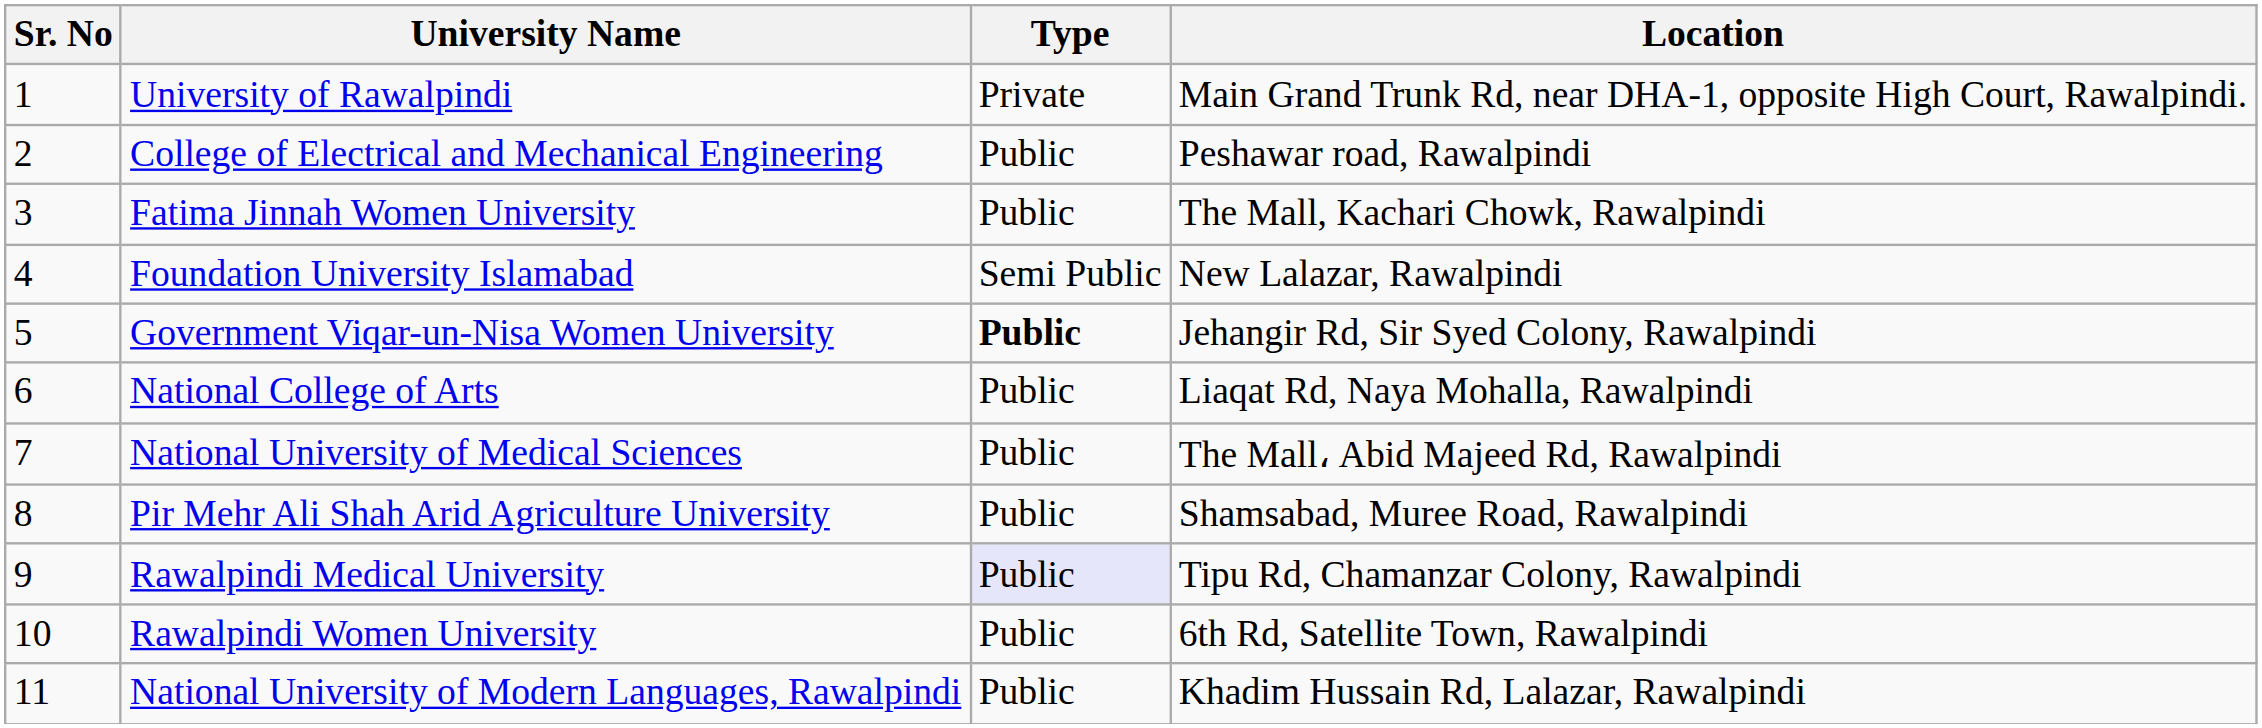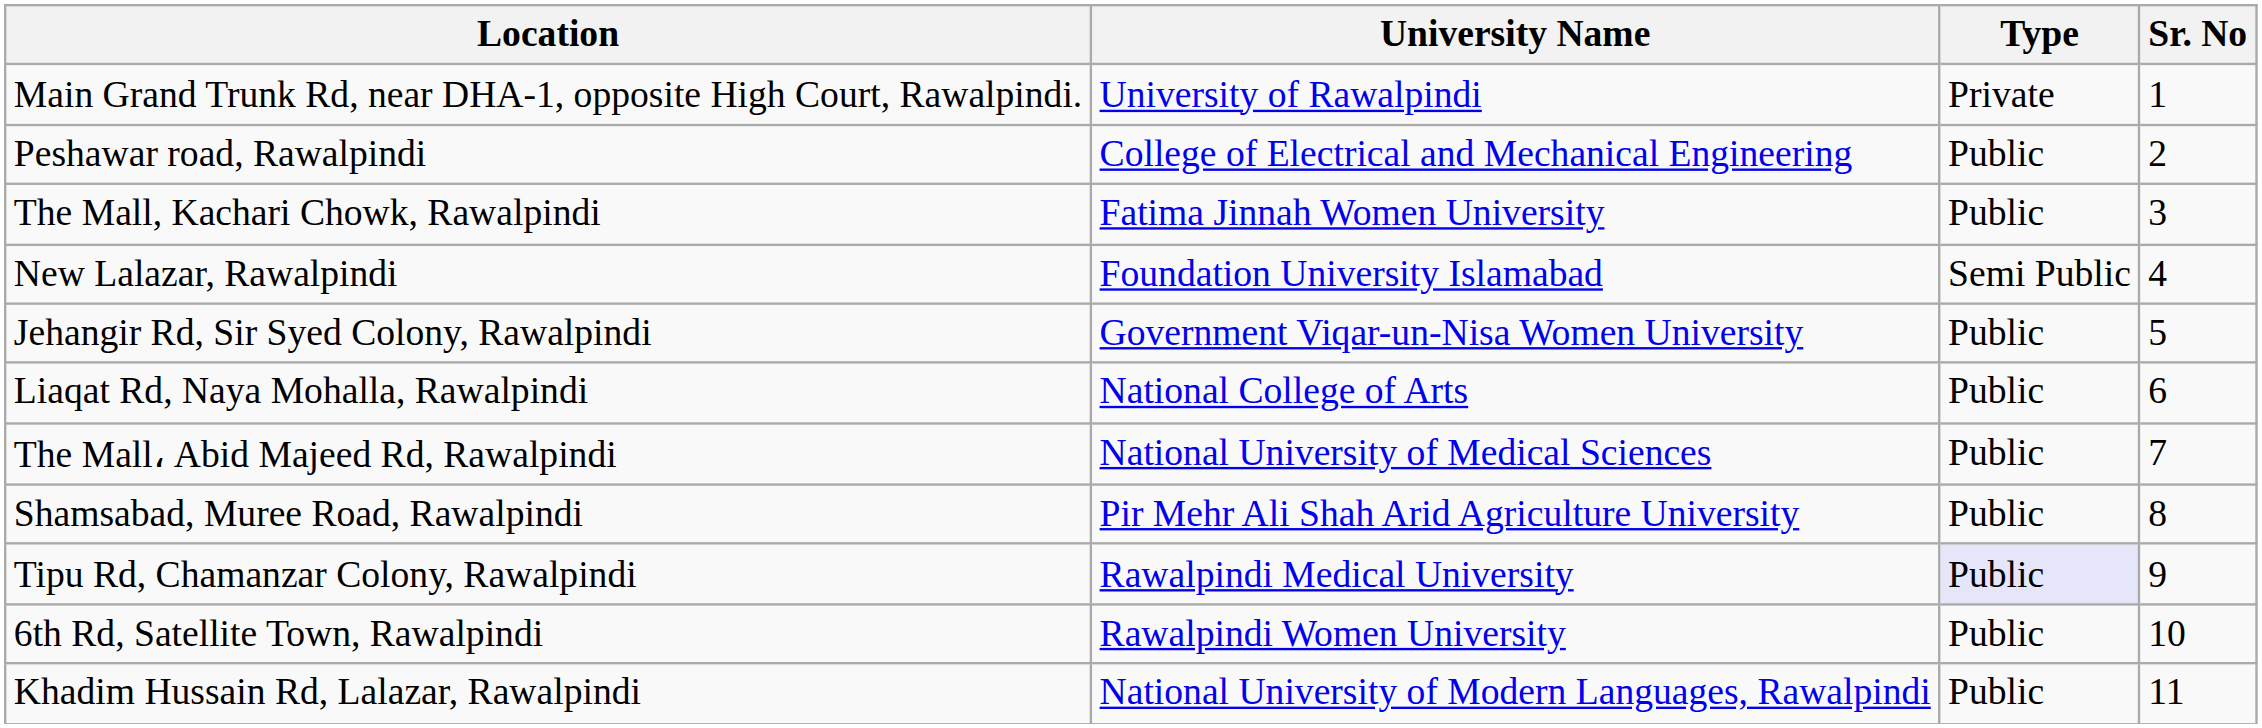 <table class="wikitable">
 <tr>
-<th>Sr. No</th>
+<th>Location</th>
 <th>University Name</th>
 <th>Type</th>
-<th>Location</th>
+<th>Sr. No</th>
 </tr>
 <tr>
-<td>1</td>
+<td>Main Grand Trunk Rd, near DHA-1, opposite High Court, Rawalpindi.</td>
 <td><a href='#'>University of Rawalpindi</a></td>
 <td>Private</td>
-<td>Main Grand Trunk Rd, near DHA-1, opposite High Court, Rawalpindi.</td>
+<td>1</td>
 </tr>
 <tr>
-<td>2</td>
+<td>Peshawar road, Rawalpindi</td>
 <td><a href='#'>College of Electrical and Mechanical Engineering</a></td>
 <td>Public</td>
-<td>Peshawar road, Rawalpindi</td>
+<td>2</td>
 </tr>
 <tr>
-<td>3</td>
+<td>The Mall, Kachari Chowk, Rawalpindi</td>
 <td><a href='#'>Fatima Jinnah Women University</a></td>
 <td>Public</td>
-<td>The Mall, Kachari Chowk, Rawalpindi</td>
+<td>3</td>
 </tr>
 <tr>
-<td>4</td>
+<td>New Lalazar, Rawalpindi</td>
 <td><a href='#'>Foundation University Islamabad</a></td>
 <td>Semi Public</td>
-<td>New Lalazar, Rawalpindi</td>
+<td>4</td>
 </tr>
 <tr>
+<td>Jehangir Rd, Sir Syed Colony, Rawalpindi</td>
+<td><a href='#'>Government Viqar-un-Nisa Women University</a></td>
+<td>Public</td>
 <td>5</td>
-<td><a href='#'>Government Viqar-un-Nisa Women University</a></td>
-<td><strong>Public</strong></td>
-<td>Jehangir Rd, Sir Syed Colony, Rawalpindi</td>
 </tr>
 <tr>
-<td>6</td>
+<td>Liaqat Rd, Naya Mohalla, Rawalpindi</td>
 <td><a href='#'>National College of Arts</a></td>
 <td>Public</td>
-<td>Liaqat Rd, Naya Mohalla, Rawalpindi</td>
+<td>6</td>
 </tr>
 <tr>
-<td>7</td>
+<td>The Mall، Abid Majeed Rd, Rawalpindi</td>
 <td><a href='#'>National University of Medical Sciences</a></td>
 <td>Public</td>
-<td>The Mall، Abid Majeed Rd, Rawalpindi</td>
+<td>7</td>
 </tr>
 <tr>
-<td>8</td>
+<td>Shamsabad, Muree Road, Rawalpindi</td>
 <td><a href='#'>Pir Mehr Ali Shah Arid Agriculture University</a></td>
 <td>Public</td>
-<td>Shamsabad, Muree Road, Rawalpindi</td>
+<td>8</td>
 </tr>
 <tr>
-<td>9</td>
+<td>Tipu Rd, Chamanzar Colony, Rawalpindi</td>
 <td><a href='#'>Rawalpindi Medical University</a></td>
 <td style="background: lavender;">Public</td>
-<td>Tipu Rd, Chamanzar Colony, Rawalpindi</td>
+<td>9</td>
 </tr>
 <tr>
-<td>10</td>
+<td>6th Rd, Satellite Town, Rawalpindi</td>
 <td><a href='#'>Rawalpindi Women University</a></td>
 <td>Public</td>
-<td>6th Rd, Satellite Town, Rawalpindi</td>
+<td>10</td>
 </tr>
 <tr>
-<td>11</td>
+<td>Khadim Hussain Rd, Lalazar, Rawalpindi</td>
 <td><a href='#'>National University of Modern Languages, Rawalpindi</a></td>
 <td>Public</td>
-<td>Khadim Hussain Rd, Lalazar, Rawalpindi</td>
+<td>11</td>
 </tr>
 </table>
